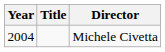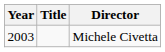 <table class="wikitable">
 <tr>
 <th>Year</th>
 <th>Title</th>
 <th>Director</th>
 </tr>
 <tr>
-<td>2004</td>
+<td>2003</td>
 <td></td>
 <td>Michele Civetta</td>
 </tr>
 </table>
